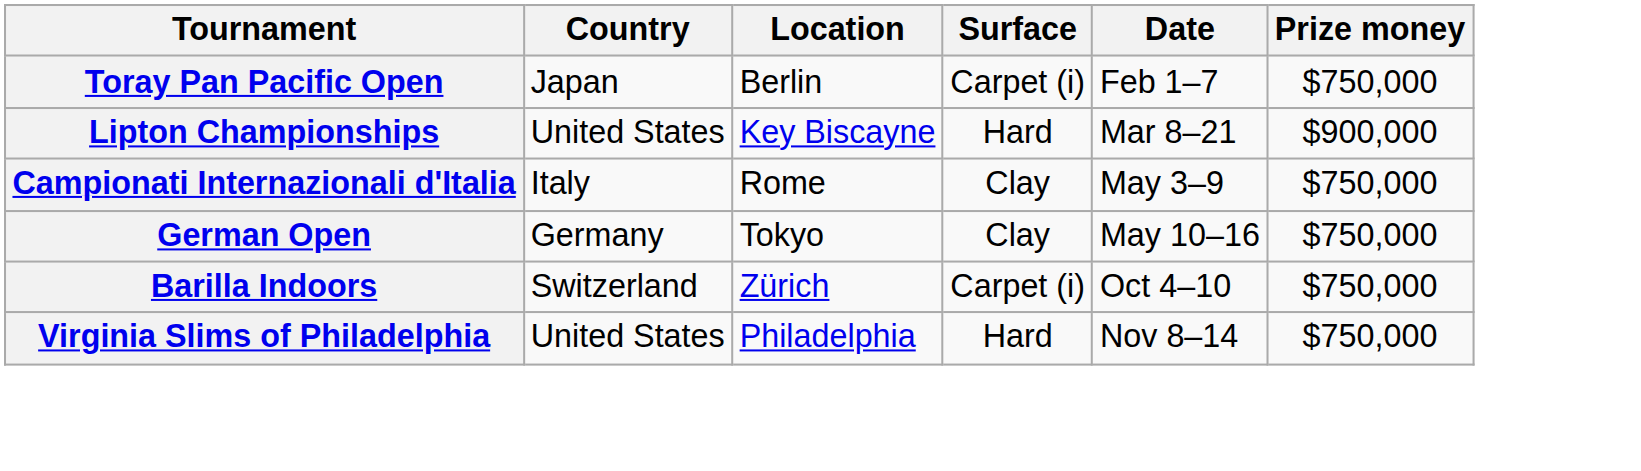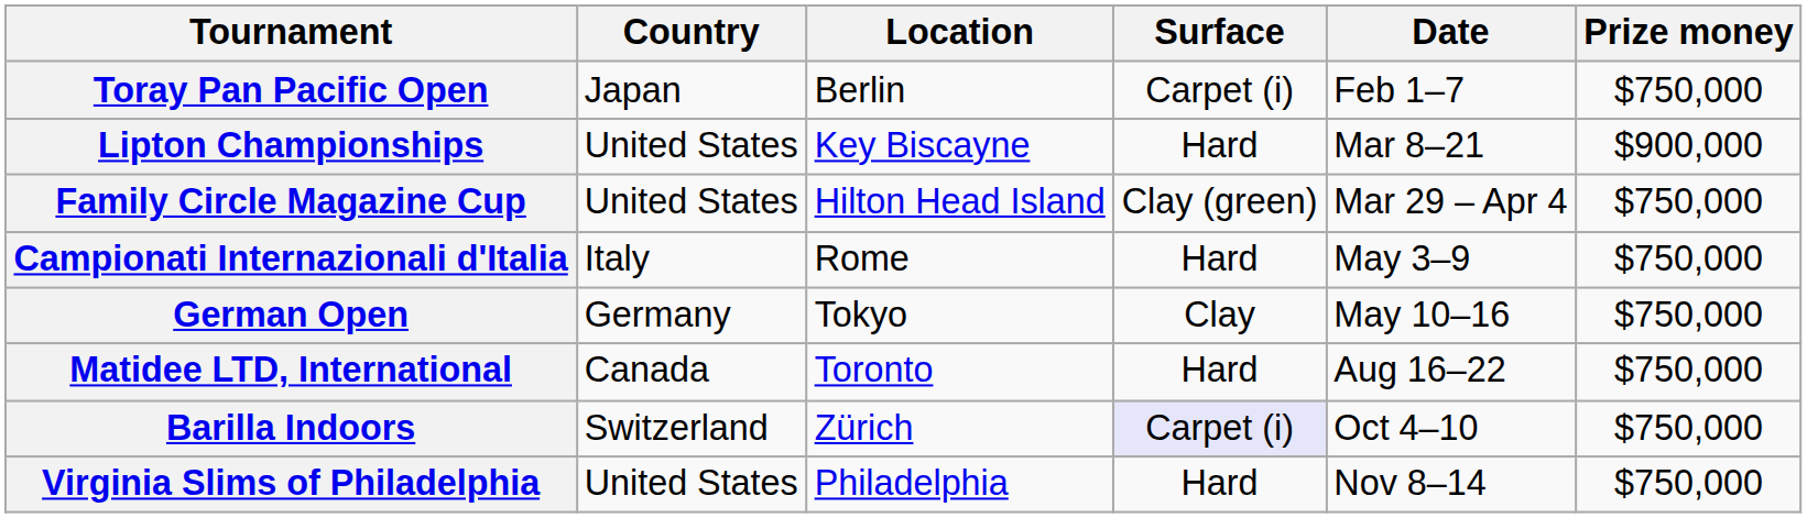 <table class="wikitable plainrowheaders nowrap">
 <tr>
 <th scope="col">Tournament</th>
 <th scope="col">Country</th>
 <th scope="col">Location</th>
 <th scope="col">Surface</th>
 <th scope="col">Date</th>
 <th scope="col">Prize money</th>
 </tr>
 <tr>
 <th scope="row"><a href='#'>Toray Pan Pacific Open</a></th>
 <td>Japan</td>
 <td>Berlin</td>
 <td align="center">Carpet (i)</td>
 <td>Feb 1–7</td>
 <td align="center">$750,000</td>
 </tr>
 <tr>
 <th scope="row"><a href='#'>Lipton Championships</a></th>
 <td>United States</td>
 <td><a href='#'>Key Biscayne</a></td>
 <td align="center">Hard</td>
 <td>Mar 8–21</td>
 <td align="center">$900,000</td>
 </tr>
 <tr>
+<th scope="row"><a href='#'>Family Circle Magazine Cup</a></th>
+<td>United States</td>
+<td><a href='#'>Hilton Head Island</a></td>
+<td align="center">Clay (green)</td>
+<td>Mar 29 – Apr 4</td>
+<td align="center">$750,000</td>
+</tr>
+<tr>
 <th scope="row"><a href='#'>Campionati Internazionali d'Italia</a></th>
 <td>Italy</td>
 <td>Rome</td>
-<td align="center">Clay</td>
+<td align="center">Hard</td>
 <td>May 3–9</td>
 <td align="center">$750,000</td>
 </tr>
 <tr>
 <th scope="row"><a href='#'>German Open</a></th>
 <td>Germany</td>
 <td>Tokyo</td>
 <td align="center">Clay</td>
 <td>May 10–16</td>
 <td align="center">$750,000</td>
 </tr>
 <tr>
+<th scope="row"><a href='#'>Matidee LTD, International</a></th>
+<td>Canada</td>
+<td><a href='#'>Toronto</a></td>
+<td align="center">Hard</td>
+<td>Aug 16–22</td>
+<td align="center">$750,000</td>
+</tr>
+<tr>
 <th scope="row"><a href='#'>Barilla Indoors</a></th>
 <td>Switzerland</td>
 <td><a href='#'>Zürich</a></td>
-<td align="center">Carpet (i)</td>
+<td align="center" style="background: lavender;">Carpet (i)</td>
 <td>Oct 4–10</td>
 <td align="center">$750,000</td>
 </tr>
 <tr>
 <th scope="row"><a href='#'>Virginia Slims of Philadelphia</a></th>
 <td>United States</td>
 <td><a href='#'>Philadelphia</a></td>
 <td align="center">Hard</td>
 <td>Nov 8–14</td>
 <td align="center">$750,000</td>
 </tr>
 </table>
